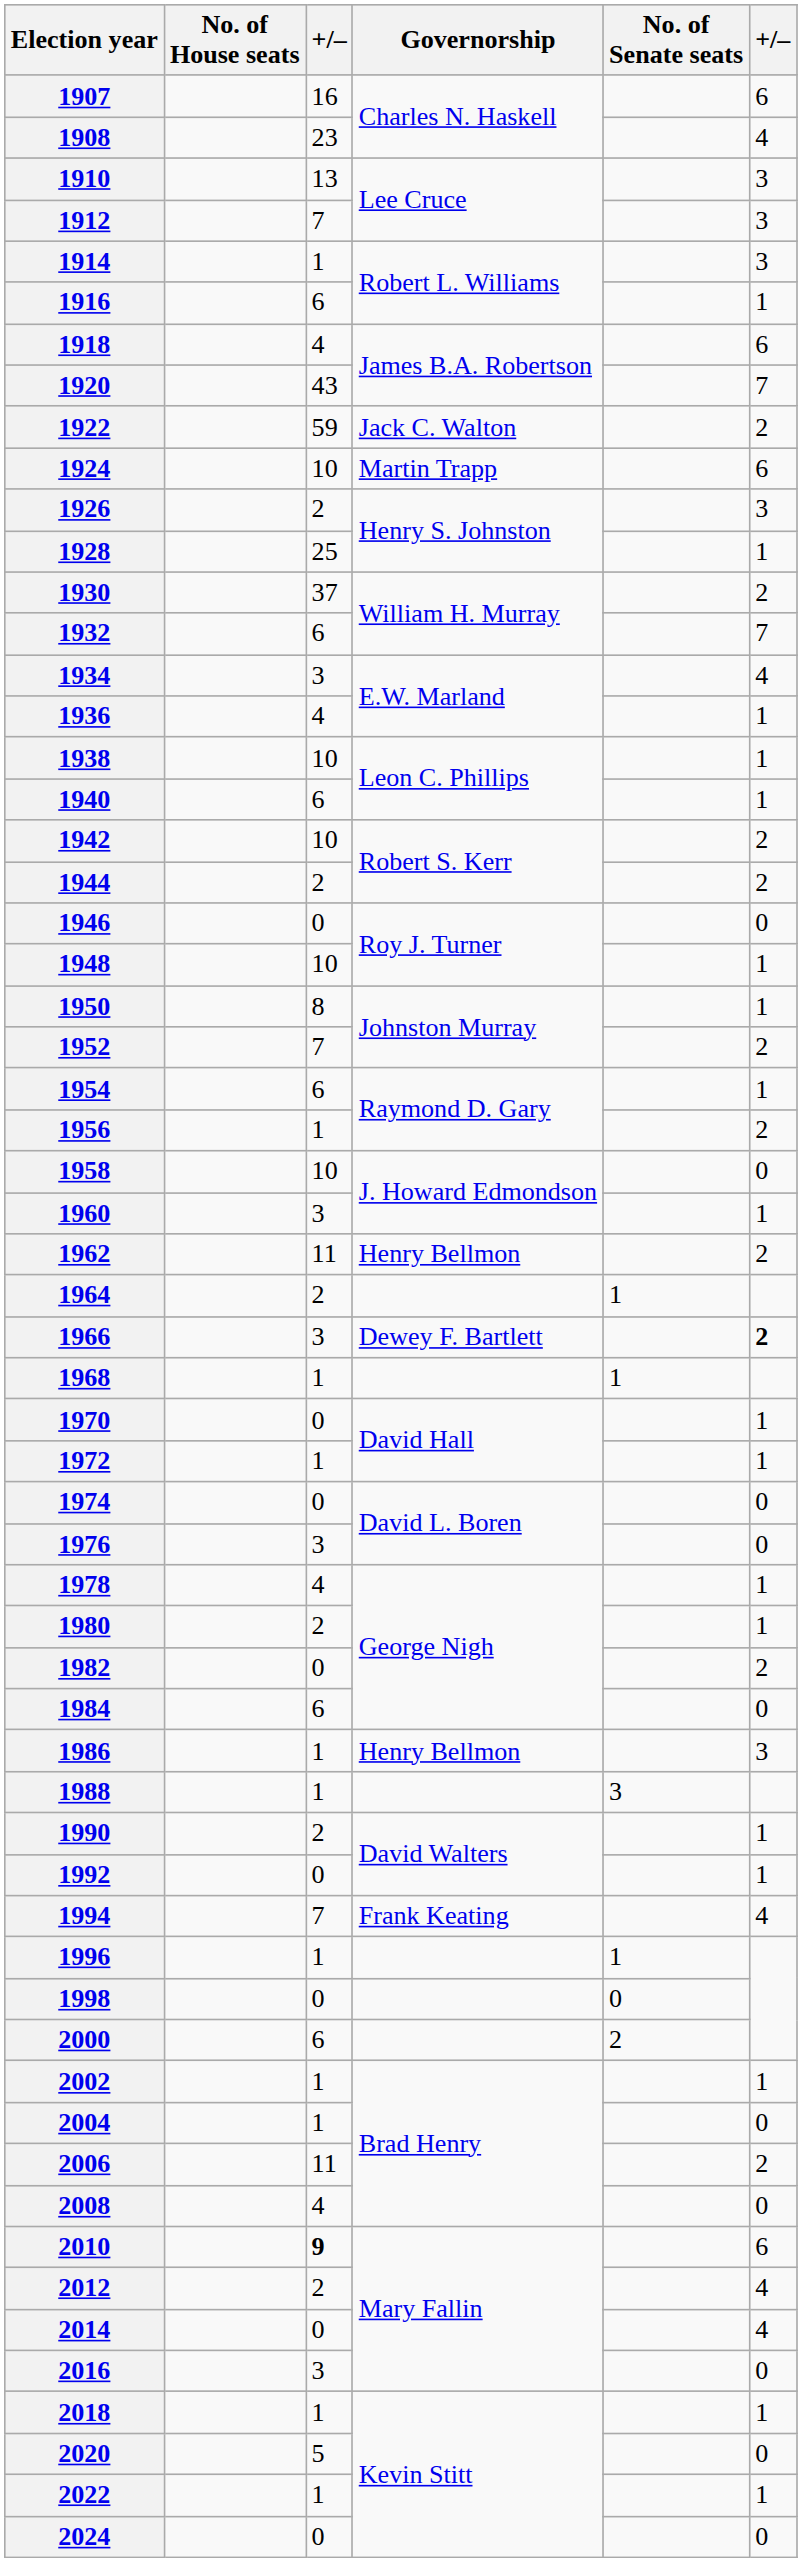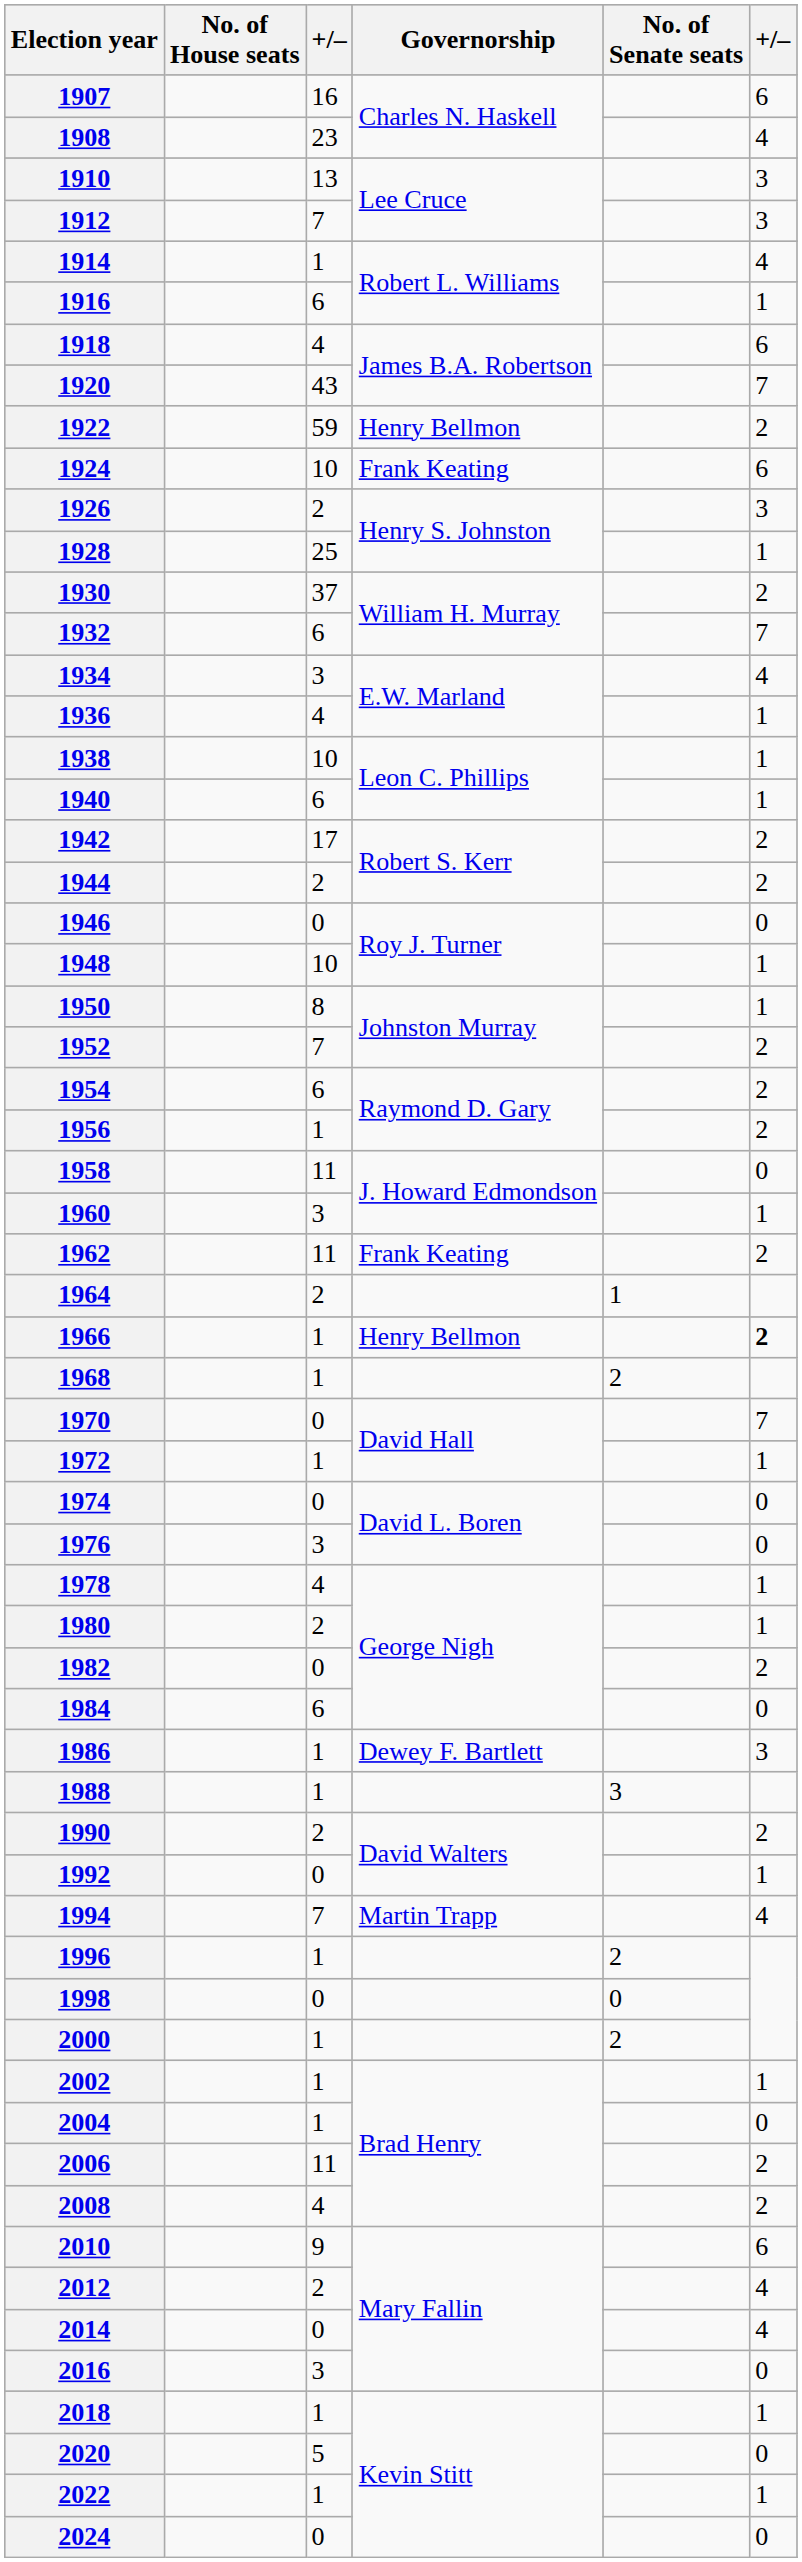 <table class=wikitable>
 <tr>
 <th>Election year</th>
 <th>No. of<br>House seats</th>
 <th>+/–</th>
 <th>Governorship</th>
 <th>No. of<br>Senate seats</th>
 <th>+/–</th>
 </tr>
 <tr>
 <th><a href='#'>1907</a></th>
 <td></td>
 <td> 16</td>
 <td rowspan="2"><a href='#'>Charles N. Haskell</a></td>
 <td></td>
 <td> 6</td>
 </tr>
 <tr>
 <th><a href='#'>1908</a></th>
 <td></td>
 <td> 23</td>
 <td></td>
 <td> 4</td>
 </tr>
 <tr>
 <th><a href='#'>1910</a></th>
 <td></td>
 <td> 13</td>
 <td rowspan="2"><a href='#'>Lee Cruce</a></td>
 <td></td>
 <td> 3</td>
 </tr>
 <tr>
 <th><a href='#'>1912</a></th>
 <td></td>
 <td> 7</td>
 <td></td>
 <td> 3</td>
 </tr>
 <tr>
 <th><a href='#'>1914</a></th>
 <td></td>
 <td> 1</td>
 <td rowspan="2"><a href='#'>Robert L. Williams</a></td>
 <td></td>
-<td> 3</td>
+<td> 4</td>
 </tr>
 <tr>
 <th><a href='#'>1916</a></th>
 <td></td>
 <td> 6</td>
 <td></td>
 <td> 1</td>
 </tr>
 <tr>
 <th><a href='#'>1918</a></th>
 <td></td>
 <td> 4</td>
 <td rowspan="2"><a href='#'>James B.A. Robertson</a></td>
 <td></td>
 <td> 6</td>
 </tr>
 <tr>
 <th><a href='#'>1920</a></th>
 <td></td>
 <td> 43</td>
 <td></td>
 <td> 7</td>
 </tr>
 <tr>
 <th><a href='#'>1922</a></th>
 <td></td>
 <td> 59</td>
-<td><a href='#'>Jack C. Walton</a></td>
+<td><a href='#'>Henry Bellmon</a></td>
 <td></td>
 <td> 2</td>
 </tr>
 <tr>
 <th><a href='#'>1924</a></th>
 <td></td>
 <td> 10</td>
-<td><a href='#'>Martin Trapp</a></td>
+<td><a href='#'>Frank Keating</a></td>
 <td></td>
 <td> 6</td>
 </tr>
 <tr>
 <th><a href='#'>1926</a></th>
 <td></td>
 <td> 2</td>
 <td rowspan="2"><a href='#'>Henry S. Johnston</a></td>
 <td></td>
 <td> 3</td>
 </tr>
 <tr>
 <th><a href='#'>1928</a></th>
 <td></td>
 <td> 25</td>
 <td></td>
 <td> 1</td>
 </tr>
 <tr>
 <th><a href='#'>1930</a></th>
 <td></td>
 <td> 37</td>
 <td rowspan="2"><a href='#'>William H. Murray</a></td>
 <td></td>
 <td> 2</td>
 </tr>
 <tr>
 <th><a href='#'>1932</a></th>
 <td></td>
 <td> 6</td>
 <td></td>
 <td> 7</td>
 </tr>
 <tr>
 <th><a href='#'>1934</a></th>
 <td></td>
 <td> 3</td>
 <td rowspan="2"><a href='#'>E.W. Marland</a></td>
 <td></td>
 <td> 4</td>
 </tr>
 <tr>
 <th><a href='#'>1936</a></th>
 <td></td>
 <td> 4</td>
 <td></td>
 <td> 1</td>
 </tr>
 <tr>
 <th><a href='#'>1938</a></th>
 <td></td>
 <td> 10</td>
 <td rowspan="2"><a href='#'>Leon C. Phillips</a></td>
 <td></td>
 <td> 1</td>
 </tr>
 <tr>
 <th><a href='#'>1940</a></th>
 <td></td>
 <td> 6</td>
 <td></td>
 <td> 1</td>
 </tr>
 <tr>
 <th><a href='#'>1942</a></th>
 <td></td>
-<td> 10</td>
+<td> 17</td>
 <td rowspan="2"><a href='#'>Robert S. Kerr</a></td>
 <td></td>
 <td> 2</td>
 </tr>
 <tr>
 <th><a href='#'>1944</a></th>
 <td></td>
 <td> 2</td>
 <td></td>
 <td> 2</td>
 </tr>
 <tr>
 <th><a href='#'>1946</a></th>
 <td></td>
 <td> 0</td>
 <td rowspan="2"><a href='#'>Roy J. Turner</a></td>
 <td></td>
 <td> 0</td>
 </tr>
 <tr>
 <th><a href='#'>1948</a></th>
 <td></td>
 <td> 10</td>
 <td></td>
 <td> 1</td>
 </tr>
 <tr>
 <th><a href='#'>1950</a></th>
 <td></td>
 <td> 8</td>
 <td rowspan="2"><a href='#'>Johnston Murray</a></td>
 <td></td>
 <td> 1</td>
 </tr>
 <tr>
 <th><a href='#'>1952</a></th>
 <td></td>
 <td> 7</td>
 <td></td>
 <td> 2</td>
 </tr>
 <tr>
 <th><a href='#'>1954</a></th>
 <td></td>
 <td> 6</td>
 <td rowspan="2"><a href='#'>Raymond D. Gary</a></td>
 <td></td>
-<td> 1</td>
+<td> 2</td>
 </tr>
 <tr>
 <th><a href='#'>1956</a></th>
 <td></td>
 <td> 1</td>
 <td></td>
 <td> 2</td>
 </tr>
 <tr>
 <th><a href='#'>1958</a></th>
 <td></td>
-<td> 10</td>
+<td> 11</td>
 <td rowspan="2"><a href='#'>J. Howard Edmondson</a></td>
 <td></td>
 <td> 0</td>
 </tr>
 <tr>
 <th><a href='#'>1960</a></th>
 <td></td>
 <td> 3</td>
 <td></td>
 <td> 1</td>
 </tr>
 <tr>
 <th><a href='#'>1962</a></th>
 <td></td>
 <td> 11</td>
-<td><a href='#'>Henry Bellmon</a></td>
+<td><a href='#'>Frank Keating</a></td>
 <td></td>
 <td> 2</td>
 </tr>
 <tr>
 <th><a href='#'>1964</a></th>
 <td></td>
 <td> 2</td>
 <td></td>
 <td> 1</td>
 </tr>
 <tr>
 <th><a href='#'>1966</a></th>
 <td></td>
-<td> 3</td>
-<td><a href='#'>Dewey F. Bartlett</a></td>
+<td> 1</td>
+<td><a href='#'>Henry Bellmon</a></td>
 <td></td>
 <td><strong> 2</strong></td>
 </tr>
 <tr>
 <th><a href='#'>1968</a></th>
 <td></td>
 <td> 1</td>
 <td></td>
-<td> 1</td>
+<td> 2</td>
 </tr>
 <tr>
 <th><a href='#'>1970</a></th>
 <td></td>
 <td> 0</td>
 <td rowspan="2"><a href='#'>David Hall</a></td>
 <td></td>
-<td> 1</td>
+<td> 7</td>
 </tr>
 <tr>
 <th><a href='#'>1972</a></th>
 <td></td>
 <td> 1</td>
 <td></td>
 <td> 1</td>
 </tr>
 <tr>
 <th><a href='#'>1974</a></th>
 <td></td>
 <td> 0</td>
 <td rowspan="2"><a href='#'>David L. Boren</a></td>
 <td></td>
 <td> 0</td>
 </tr>
 <tr>
 <th><a href='#'>1976</a></th>
 <td></td>
 <td> 3</td>
 <td></td>
 <td> 0</td>
 </tr>
 <tr>
 <th><a href='#'>1978</a></th>
 <td></td>
 <td> 4</td>
 <td rowspan="4"><a href='#'>George Nigh</a></td>
 <td></td>
 <td> 1</td>
 </tr>
 <tr>
 <th><a href='#'>1980</a></th>
 <td></td>
 <td> 2</td>
 <td></td>
 <td> 1</td>
 </tr>
 <tr>
 <th><a href='#'>1982</a></th>
 <td></td>
 <td> 0</td>
 <td></td>
 <td> 2</td>
 </tr>
 <tr>
 <th><a href='#'>1984</a></th>
 <td></td>
 <td> 6</td>
 <td></td>
 <td> 0</td>
 </tr>
 <tr>
 <th><a href='#'>1986</a></th>
 <td></td>
 <td> 1</td>
-<td><a href='#'>Henry Bellmon</a></td>
+<td><a href='#'>Dewey F. Bartlett</a></td>
 <td></td>
 <td> 3</td>
 </tr>
 <tr>
 <th><a href='#'>1988</a></th>
 <td></td>
 <td> 1</td>
 <td></td>
 <td> 3</td>
 </tr>
 <tr>
 <th><a href='#'>1990</a></th>
 <td></td>
 <td> 2</td>
 <td rowspan="2"><a href='#'>David Walters</a></td>
 <td></td>
-<td> 1</td>
+<td> 2</td>
 </tr>
 <tr>
 <th><a href='#'>1992</a></th>
 <td></td>
 <td> 0</td>
 <td></td>
 <td> 1</td>
 </tr>
 <tr>
 <th><a href='#'>1994</a></th>
 <td></td>
 <td> 7</td>
-<td><a href='#'>Frank Keating</a></td>
+<td><a href='#'>Martin Trapp</a></td>
 <td></td>
 <td> 4</td>
 </tr>
 <tr>
 <th><a href='#'>1996</a></th>
 <td></td>
 <td> 1</td>
 <td></td>
-<td> 1</td>
+<td> 2</td>
 </tr>
 <tr>
 <th><a href='#'>1998</a></th>
 <td></td>
 <td> 0</td>
 <td></td>
 <td> 0</td>
 </tr>
 <tr>
 <th><a href='#'>2000</a></th>
 <td></td>
-<td> 6</td>
+<td> 1</td>
 <td></td>
 <td> 2</td>
 </tr>
 <tr>
 <th><a href='#'>2002</a></th>
 <td></td>
 <td> 1</td>
 <td rowspan="4"><a href='#'>Brad Henry</a></td>
 <td></td>
 <td> 1</td>
 </tr>
 <tr>
 <th><a href='#'>2004</a></th>
 <td></td>
 <td> 1</td>
 <td></td>
 <td> 0</td>
 </tr>
 <tr>
 <th><a href='#'>2006</a></th>
 <td></td>
 <td> 11</td>
 <td></td>
 <td> 2</td>
 </tr>
 <tr>
 <th><a href='#'>2008</a></th>
 <td></td>
 <td> 4</td>
 <td></td>
-<td> 0</td>
+<td> 2</td>
 </tr>
 <tr>
 <th><a href='#'>2010</a></th>
 <td></td>
-<td><strong> 9</strong></td>
+<td> 9</td>
 <td rowspan="4"><a href='#'>Mary Fallin</a></td>
 <td></td>
 <td> 6</td>
 </tr>
 <tr>
 <th><a href='#'>2012</a></th>
 <td></td>
 <td> 2</td>
 <td></td>
 <td> 4</td>
 </tr>
 <tr>
 <th><a href='#'>2014</a></th>
 <td></td>
 <td> 0</td>
 <td></td>
 <td> 4</td>
 </tr>
 <tr>
 <th><a href='#'>2016</a></th>
 <td></td>
 <td> 3</td>
 <td></td>
 <td> 0</td>
 </tr>
 <tr>
 <th><a href='#'>2018</a></th>
 <td></td>
 <td> 1</td>
 <td rowspan="4"><a href='#'>Kevin Stitt</a></td>
 <td></td>
 <td> 1</td>
 </tr>
 <tr>
 <th><a href='#'>2020</a></th>
 <td></td>
 <td> 5</td>
 <td></td>
 <td> 0</td>
 </tr>
 <tr>
 <th><a href='#'>2022</a></th>
 <td></td>
 <td> 1</td>
 <td></td>
 <td> 1</td>
 </tr>
 <tr>
 <th><a href='#'>2024</a></th>
 <td></td>
 <td> 0</td>
 <td></td>
 <td> 0</td>
 </tr>
 </table>
